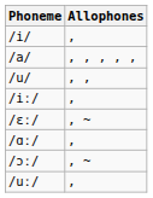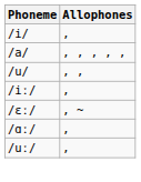 <table class="wikitable">
 <tr>
 <th>Phoneme</th>
 <th>Allophones</th>
 </tr>
 <tr>
 <td>/i/</td>
 <td>, </td>
 </tr>
 <tr>
 <td>/a/</td>
 <td>, , , , , </td>
 </tr>
 <tr>
 <td>/u/</td>
 <td>, , </td>
 </tr>
 <tr>
 <td>/iː/</td>
 <td>, </td>
 </tr>
 <tr>
 <td>/ɛː/</td>
 <td>,  ~ </td>
 </tr>
 <tr>
 <td>/ɑː/</td>
 <td>, </td>
 </tr>
 <tr>
-<td>/ɔː/</td>
-<td>,  ~ </td>
-</tr>
-<tr>
 <td>/uː/</td>
 <td>, </td>
 </tr>
 </table>
